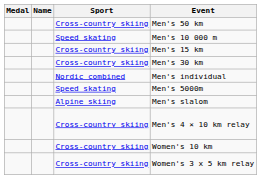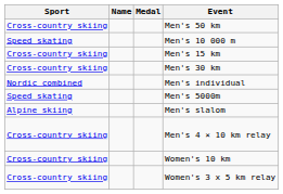 <table class="wikitable sortable" style="font-size:90%">
 <tr>
+<th>Sport</th>
+<th>Name</th>
 <th>Medal</th>
-<th>Name</th>
-<th>Sport</th>
 <th>Event</th>
 </tr>
 <tr>
+<td><a href='#'>Cross-country skiing</a></td>
 <td></td>
 <td></td>
-<td><a href='#'>Cross-country skiing</a></td>
 <td>Men's 50 km</td>
 </tr>
 <tr>
+<td><a href='#'>Speed skating</a></td>
 <td></td>
 <td></td>
-<td><a href='#'>Speed skating</a></td>
 <td>Men's 10 000 m</td>
 </tr>
 <tr>
+<td><a href='#'>Cross-country skiing</a></td>
 <td></td>
 <td></td>
-<td><a href='#'>Cross-country skiing</a></td>
 <td>Men's 15 km</td>
 </tr>
 <tr>
+<td><a href='#'>Cross-country skiing</a></td>
 <td></td>
 <td></td>
-<td><a href='#'>Cross-country skiing</a></td>
 <td>Men's 30 km</td>
 </tr>
 <tr>
+<td><a href='#'>Nordic combined</a></td>
 <td></td>
 <td></td>
-<td><a href='#'>Nordic combined</a></td>
 <td>Men's individual</td>
 </tr>
 <tr>
+<td><a href='#'>Speed skating</a></td>
 <td></td>
 <td></td>
-<td><a href='#'>Speed skating</a></td>
 <td>Men's 5000m</td>
 </tr>
 <tr>
+<td><a href='#'>Alpine skiing</a></td>
 <td></td>
 <td></td>
-<td><a href='#'>Alpine skiing</a></td>
 <td>Men's slalom</td>
 </tr>
 <tr>
+<td><a href='#'>Cross-country skiing</a></td>
+<td> <br>  <br>  <br> </td>
 <td></td>
-<td> <br>  <br>  <br> </td>
-<td><a href='#'>Cross-country skiing</a></td>
 <td>Men's 4 × 10 km relay</td>
 </tr>
 <tr>
+<td><a href='#'>Cross-country skiing</a></td>
 <td></td>
 <td></td>
-<td><a href='#'>Cross-country skiing</a></td>
 <td>Women's 10 km</td>
 </tr>
 <tr>
+<td><a href='#'>Cross-country skiing</a></td>
+<td> <br>  <br> </td>
 <td></td>
-<td> <br>  <br> </td>
-<td><a href='#'>Cross-country skiing</a></td>
 <td>Women's 3 x 5 km relay</td>
 </tr>
 </table>
